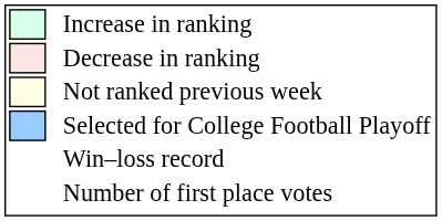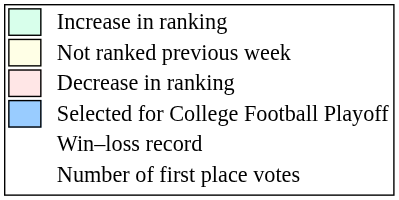 <table style="border:1px solid black;">
 <tr>
 <td style="background:#D8FFEB; width:20px; border:1px solid black;"></td>
 <td> </td>
 <td>Increase in ranking</td>
 </tr>
 <tr>
+<td style="background:#FFFFE6; width:20px; border:1px solid black;"></td>
+<td> </td>
+<td>Not ranked previous week</td>
+</tr>
+<tr>
 <td style="background:#FFE6E6; width:20px; border:1px solid black;"></td>
 <td> </td>
 <td>Decrease in ranking</td>
-</tr>
-<tr>
-<td style="background:#FFFFE6; width:20px; border:1px solid black;"></td>
-<td> </td>
-<td>Not ranked previous week</td>
 </tr>
 <tr>
 <td style="background:#9cf; width:20px; border:1px solid black;"></td>
 <td> </td>
 <td>Selected for College Football Playoff</td>
 </tr>
 <tr>
 <td></td>
 <td> </td>
 <td>Win–loss record</td>
 </tr>
 <tr>
 <td></td>
 <td> </td>
 <td>Number of first place votes</td>
 </tr>
 <tr>
 </tr>
 </table>
